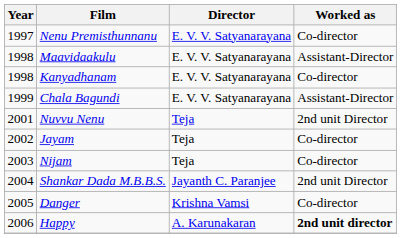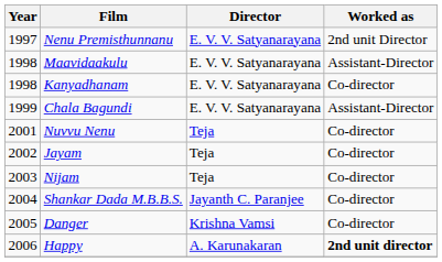 <table class="wikitable sortable">
 <tr>
 <th>Year</th>
 <th>Film</th>
 <th>Director</th>
 <th>Worked as</th>
 </tr>
 <tr>
 <td>1997</td>
 <td><em><a href='#'>Nenu Premisthunnanu</a></em></td>
 <td><a href='#'>E. V. V. Satyanarayana</a></td>
-<td>Co-director</td>
+<td>2nd unit Director</td>
 </tr>
 <tr>
 <td>1998</td>
 <td><em><a href='#'>Maavidaakulu</a></em></td>
 <td>E. V. V. Satyanarayana</td>
 <td>Assistant-Director</td>
 </tr>
 <tr>
 <td>1998</td>
 <td><em><a href='#'>Kanyadhanam</a></em></td>
 <td>E. V. V. Satyanarayana</td>
 <td>Co-director</td>
 </tr>
 <tr>
 <td>1999</td>
 <td><em><a href='#'>Chala Bagundi</a></em></td>
 <td>E. V. V. Satyanarayana</td>
 <td>Assistant-Director</td>
 </tr>
 <tr>
 <td>2001</td>
 <td><em><a href='#'>Nuvvu Nenu</a></em></td>
 <td><a href='#'>Teja</a></td>
-<td>2nd unit Director</td>
+<td>Co-director</td>
 </tr>
 <tr>
 <td>2002</td>
 <td><em><a href='#'>Jayam</a></em></td>
 <td>Teja</td>
 <td>Co-director</td>
 </tr>
 <tr>
 <td>2003</td>
 <td><em><a href='#'>Nijam</a></em></td>
 <td>Teja</td>
 <td>Co-director</td>
 </tr>
 <tr>
 <td>2004</td>
 <td><em><a href='#'>Shankar Dada M.B.B.S.</a></em></td>
 <td><a href='#'>Jayanth C. Paranjee</a></td>
-<td>2nd unit Director</td>
+<td>Co-director</td>
 </tr>
 <tr>
 <td>2005</td>
 <td><em><a href='#'>Danger</a> </em></td>
 <td><a href='#'>Krishna Vamsi</a></td>
 <td>Co-director</td>
 </tr>
 <tr>
 <td>2006</td>
 <td><em><a href='#'>Happy</a></em></td>
 <td><a href='#'>A. Karunakaran</a></td>
 <td><strong>2nd unit director</strong></td>
 </tr>
 <tr>
 </tr>
 </table>
